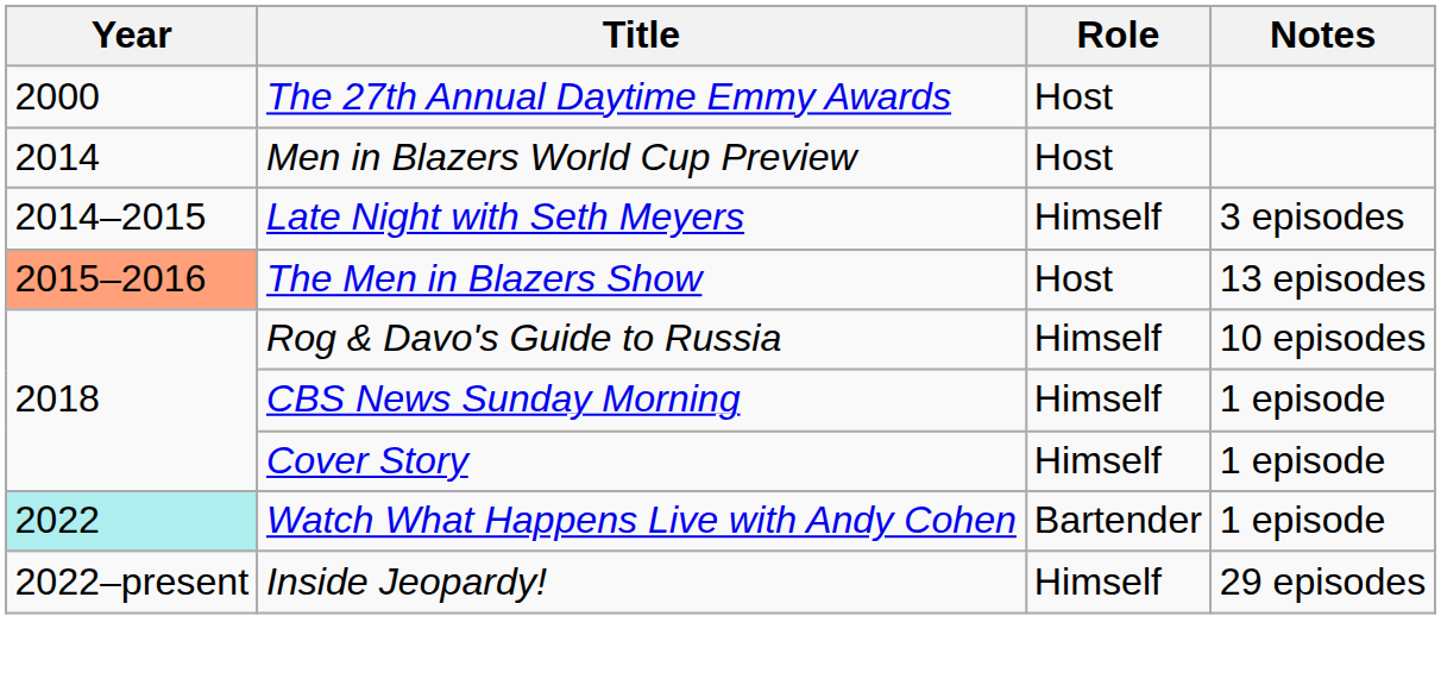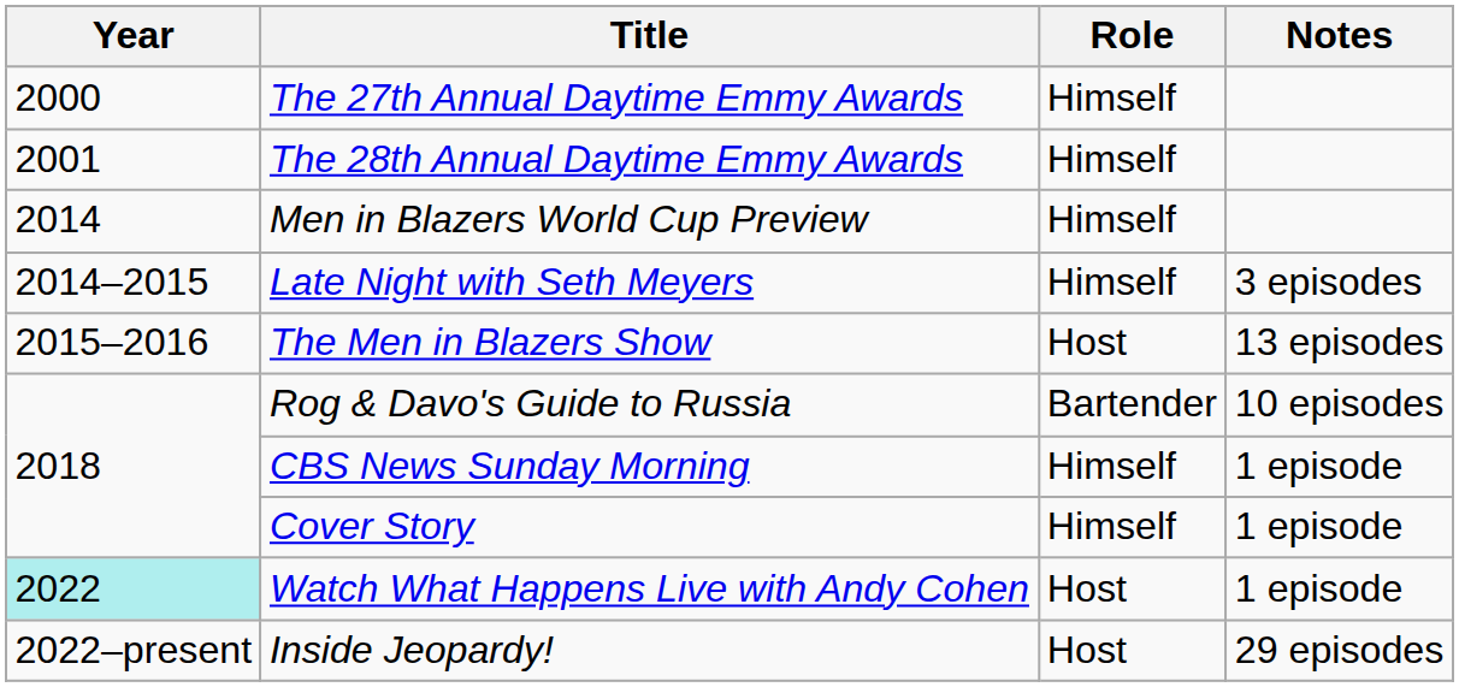 <table class="wikitable sortable">
 <tr>
 <th>Year</th>
 <th>Title</th>
 <th>Role</th>
 <th>Notes</th>
 </tr>
 <tr>
 <td>2000</td>
 <td><em><a href='#'>The 27th Annual Daytime Emmy Awards</a></em></td>
-<td>Host</td>
+<td>Himself</td>
+<td></td>
+</tr>
+<tr>
+<td>2001</td>
+<td><em><a href='#'>The 28th Annual Daytime Emmy Awards</a></em></td>
+<td>Himself</td>
 <td></td>
 </tr>
 <tr>
 <td>2014</td>
 <td><em>Men in Blazers World Cup Preview</em></td>
-<td>Host</td>
+<td>Himself</td>
 <td></td>
 </tr>
 <tr>
 <td>2014–2015</td>
 <td><em><a href='#'>Late Night with Seth Meyers</a></em></td>
 <td>Himself</td>
 <td>3 episodes</td>
 </tr>
 <tr>
-<td style="background: lightsalmon;">2015–2016</td>
+<td>2015–2016</td>
 <td><em><a href='#'>The Men in Blazers Show</a></em></td>
 <td>Host</td>
 <td>13 episodes</td>
 </tr>
 <tr>
 <td rowspan="3">2018</td>
 <td><em>Rog & Davo's Guide to Russia</em></td>
-<td>Himself</td>
+<td>Bartender</td>
 <td>10 episodes</td>
 </tr>
 <tr>
 <td><em><a href='#'>CBS News Sunday Morning</a></em></td>
 <td>Himself</td>
 <td>1 episode</td>
 </tr>
 <tr>
 <td><em><a href='#'>Cover Story</a></em></td>
 <td>Himself</td>
 <td>1 episode</td>
 </tr>
 <tr>
 <td style="background: paleturquoise;">2022</td>
 <td><em><a href='#'>Watch What Happens Live with Andy Cohen</a></em></td>
-<td>Bartender</td>
+<td>Host</td>
 <td>1 episode</td>
 </tr>
 <tr>
 <td>2022–present</td>
 <td><em>Inside Jeopardy!</em></td>
-<td>Himself</td>
+<td>Host</td>
 <td>29 episodes</td>
 </tr>
 </table>
